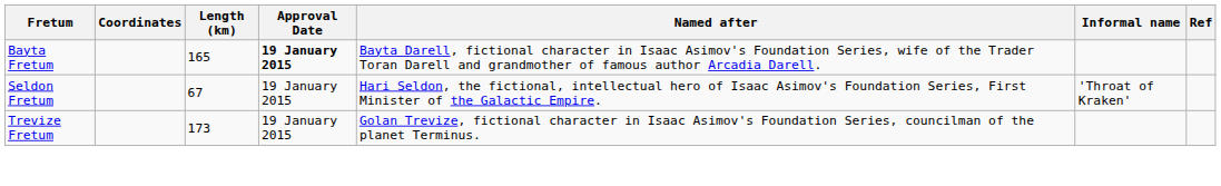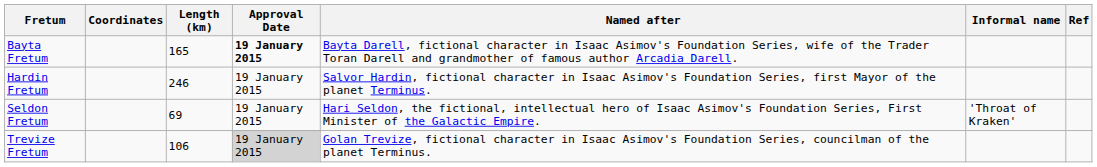 <table class="wikitable">
 <tr>
 <th>Fretum</th>
 <th>Coordinates</th>
 <th>Length (km)</th>
 <th>Approval Date</th>
 <th>Named after</th>
 <th>Informal name</th>
 <th>Ref</th>
 </tr>
 <tr>
 <td><a href='#'>Bayta Fretum</a></td>
 <td></td>
 <td>165</td>
 <td><strong>19 January 2015</strong></td>
 <td><a href='#'>Bayta Darell</a>, fictional character in Isaac Asimov's Foundation Series, wife of the Trader Toran Darell and grandmother of famous author <a href='#'>Arcadia Darell</a>.</td>
 <td></td>
 <td></td>
 </tr>
 <tr>
+<td><a href='#'>Hardin Fretum</a></td>
+<td></td>
+<td>246</td>
+<td>19 January 2015</td>
+<td><a href='#'>Salvor Hardin</a>, fictional character in Isaac Asimov's Foundation Series, first Mayor of the planet <a href='#'>Terminus</a>.</td>
+<td></td>
+<td></td>
+</tr>
+<tr>
 <td><a href='#'>Seldon Fretum</a></td>
 <td></td>
-<td>67</td>
+<td>69</td>
 <td>19 January 2015</td>
 <td><a href='#'>Hari Seldon</a>, the fictional, intellectual hero of Isaac Asimov's Foundation Series, First Minister of <a href='#'>the Galactic Empire</a>.</td>
 <td>'Throat of Kraken'</td>
 <td></td>
 </tr>
 <tr>
 <td><a href='#'>Trevize Fretum</a></td>
 <td></td>
-<td>173</td>
-<td>19 January 2015</td>
+<td>106</td>
+<td style="background: lightgrey;">19 January 2015</td>
 <td><a href='#'>Golan Trevize</a>, fictional character in Isaac Asimov's Foundation Series, councilman of the planet Terminus.</td>
 <td></td>
 <td></td>
 </tr>
 </table>
